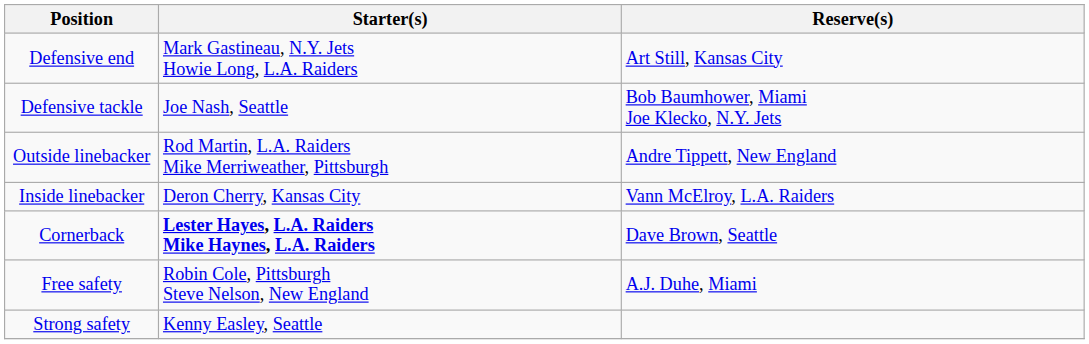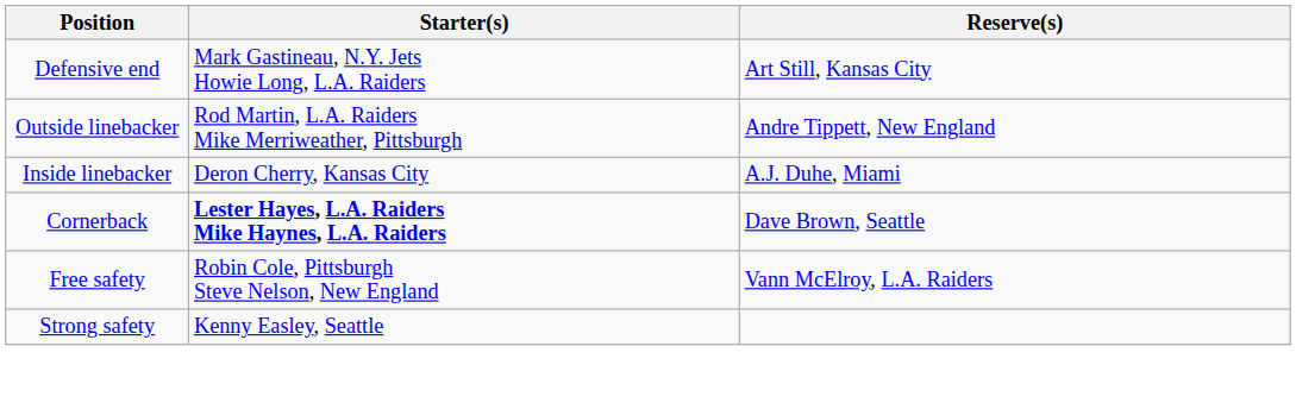 <table class="wikitable" width=75%>
 <tr>
 <th width=10%>Position</th>
 <th width=30%>Starter(s)</th>
 <th width=30%>Reserve(s)</th>
 </tr>
 <tr>
 <td align=center><a href='#'>Defensive end</a></td>
 <td> <a href='#'>Mark Gastineau</a>, <a href='#'>N.Y. Jets</a><br> <a href='#'>Howie Long</a>, <a href='#'>L.A. Raiders</a></td>
 <td> <a href='#'>Art Still</a>, <a href='#'>Kansas City</a></td>
 </tr>
 <tr>
-<td align=center><a href='#'>Defensive tackle</a></td>
-<td> <a href='#'>Joe Nash</a>, <a href='#'>Seattle</a></td>
-<td> <a href='#'>Bob Baumhower</a>, <a href='#'>Miami</a><br> <a href='#'>Joe Klecko</a>, <a href='#'>N.Y. Jets</a></td>
-</tr>
-<tr>
 <td align=center><a href='#'>Outside linebacker</a></td>
 <td> <a href='#'>Rod Martin</a>, <a href='#'>L.A. Raiders</a><br> <a href='#'>Mike Merriweather</a>, <a href='#'>Pittsburgh</a></td>
 <td> <a href='#'>Andre Tippett</a>, <a href='#'>New England</a></td>
 </tr>
 <tr>
 <td align=center><a href='#'>Inside linebacker</a></td>
 <td> <a href='#'>Deron Cherry</a>, <a href='#'>Kansas City</a></td>
-<td> <a href='#'>Vann McElroy</a>, <a href='#'>L.A. Raiders</a></td>
+<td> <a href='#'>A.J. Duhe</a>, <a href='#'>Miami</a></td>
 </tr>
 <tr>
 <td align=center><a href='#'>Cornerback</a></td>
 <td><strong> <a href='#'>Lester Hayes</a>, <a href='#'>L.A. Raiders</a><br> <a href='#'>Mike Haynes</a>, <a href='#'>L.A. Raiders</a></strong></td>
 <td> <a href='#'>Dave Brown</a>, <a href='#'>Seattle</a></td>
 </tr>
 <tr>
 <td align=center><a href='#'>Free safety</a></td>
 <td> <a href='#'>Robin Cole</a>, <a href='#'>Pittsburgh</a><br> <a href='#'>Steve Nelson</a>, <a href='#'>New England</a></td>
-<td> <a href='#'>A.J. Duhe</a>, <a href='#'>Miami</a></td>
+<td> <a href='#'>Vann McElroy</a>, <a href='#'>L.A. Raiders</a></td>
 </tr>
 <tr>
 <td align=center><a href='#'>Strong safety</a></td>
 <td> <a href='#'>Kenny Easley</a>, <a href='#'>Seattle</a></td>
 <td></td>
 </tr>
 <tr>
 </tr>
 </table>
